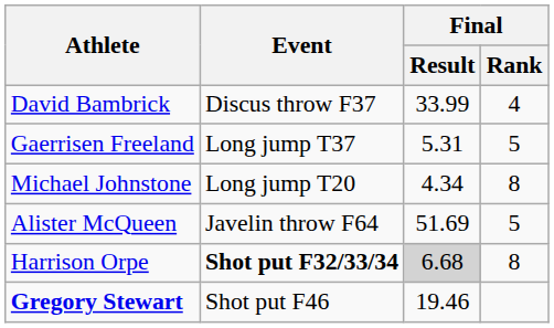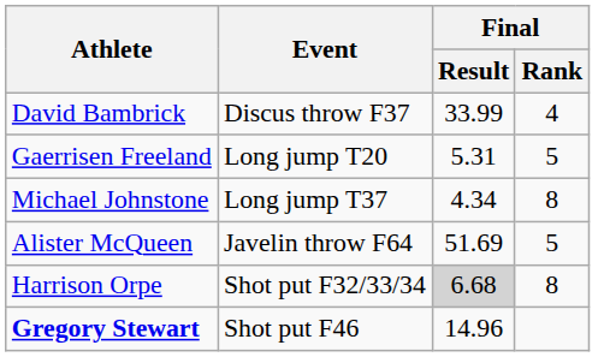 <table class=wikitable style="font-size:90%">
 <tr>
 <th rowspan="2">Athlete</th>
 <th rowspan="2">Event</th>
 <th colspan="3">Final</th>
 </tr>
 <tr>
 <th>Result</th>
 <th>Rank</th>
 </tr>
 <tr align=center>
 <td align=left><a href='#'>David Bambrick</a></td>
 <td align=left>Discus throw F37</td>
 <td>33.99</td>
 <td>4</td>
 </tr>
 <tr align=center>
 <td align=left><a href='#'>Gaerrisen Freeland</a></td>
-<td align=left>Long jump T37</td>
+<td align=left>Long jump T20</td>
 <td>5.31</td>
 <td>5</td>
 </tr>
 <tr align=center>
 <td align=left><a href='#'>Michael Johnstone</a></td>
-<td align=left>Long jump T20</td>
+<td align=left>Long jump T37</td>
 <td>4.34</td>
 <td>8</td>
 </tr>
 <tr align=center>
 <td align=left><a href='#'>Alister McQueen</a></td>
 <td align=left>Javelin throw F64</td>
 <td>51.69</td>
 <td>5</td>
 </tr>
 <tr align=center>
 <td align=left><a href='#'>Harrison Orpe</a></td>
-<td align=left><strong>Shot put F32/33/34</strong></td>
+<td align=left>Shot put F32/33/34</td>
 <td style="background: lightgrey;">6.68</td>
 <td>8</td>
 </tr>
 <tr align=center>
 <td align=left><strong><a href='#'>Gregory Stewart</a></strong></td>
 <td align=left>Shot put F46</td>
-<td>19.46</td>
+<td>14.96</td>
 <td></td>
 </tr>
 </table>
